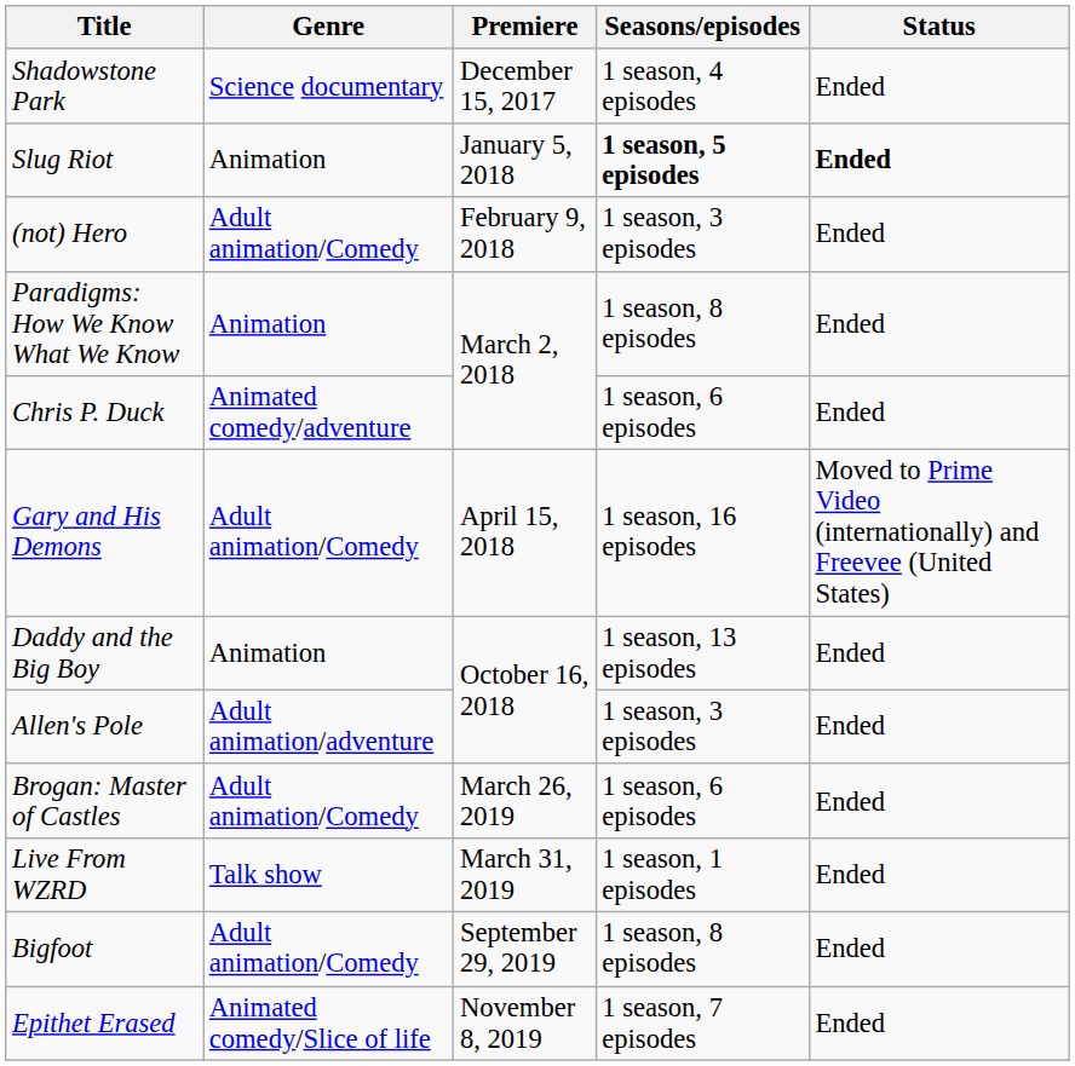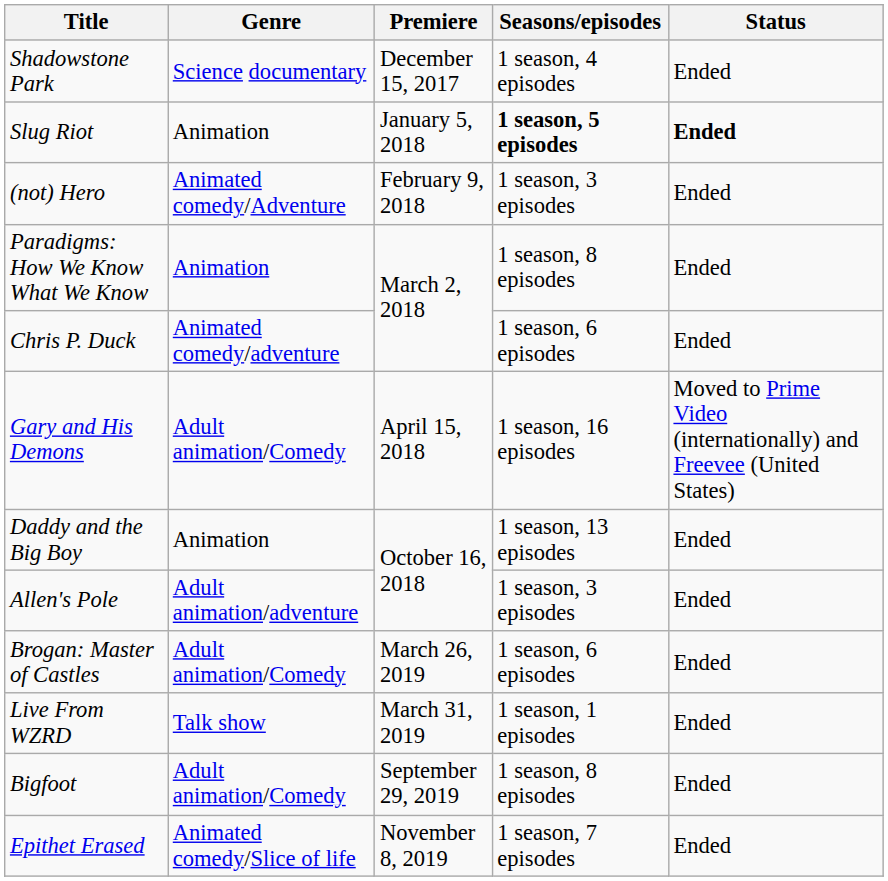 <table class="wikitable sortable" style="width:100%;">
 <tr>
 <th>Title</th>
 <th>Genre</th>
 <th>Premiere</th>
 <th>Seasons/episodes</th>
 <th>Status</th>
 </tr>
 <tr>
 <td><em>Shadowstone Park</em></td>
 <td><a href='#'>Science</a> <a href='#'>documentary</a></td>
 <td>December 15, 2017</td>
 <td>1 season, 4 episodes</td>
 <td>Ended</td>
 </tr>
 <tr>
 <td><em>Slug Riot</em></td>
 <td>Animation</td>
 <td>January 5, 2018</td>
 <td><strong>1 season, 5 episodes</strong></td>
 <td><strong>Ended</strong></td>
 </tr>
 <tr>
 <td><em>(not) Hero</em></td>
-<td><a href='#'>Adult animation</a>/<a href='#'>Comedy</a></td>
+<td><a href='#'>Animated comedy</a>/<a href='#'>Adventure</a></td>
 <td>February 9, 2018</td>
 <td>1 season, 3 episodes</td>
 <td>Ended</td>
 </tr>
 <tr>
 <td><em>Paradigms: How We Know What We Know</em></td>
 <td><a href='#'>Animation</a></td>
 <td rowspan=2>March 2, 2018</td>
 <td>1 season, 8 episodes</td>
 <td>Ended</td>
 </tr>
 <tr>
 <td><em>Chris P. Duck</em></td>
 <td><a href='#'>Animated</a> <a href='#'>comedy</a>/<a href='#'>adventure</a></td>
 <td>1 season, 6 episodes</td>
 <td>Ended</td>
 </tr>
 <tr>
 <td><em><a href='#'>Gary and His Demons</a></em></td>
 <td><a href='#'>Adult animation</a>/<a href='#'>Comedy</a></td>
 <td>April 15, 2018</td>
 <td>1 season, 16 episodes</td>
 <td>Moved to <a href='#'>Prime Video</a> (internationally) and <a href='#'>Freevee</a> (United States)</td>
 </tr>
 <tr>
 <td><em>Daddy and the Big Boy</em></td>
 <td>Animation</td>
 <td rowspan=2>October 16, 2018</td>
 <td>1 season, 13 episodes</td>
 <td>Ended</td>
 </tr>
 <tr>
 <td><em>Allen's Pole</em></td>
 <td><a href='#'>Adult animation</a>/<a href='#'>adventure</a></td>
 <td>1 season, 3 episodes</td>
 <td>Ended</td>
 </tr>
 <tr>
 <td><em>Brogan: Master of Castles</em></td>
 <td><a href='#'>Adult animation</a>/<a href='#'>Comedy</a></td>
 <td>March 26, 2019</td>
 <td>1 season, 6 episodes</td>
 <td>Ended</td>
 </tr>
 <tr>
 <td><em>Live From WZRD</em></td>
 <td><a href='#'>Talk show</a></td>
 <td>March 31, 2019</td>
 <td>1 season, 1 episodes</td>
 <td>Ended</td>
 </tr>
 <tr>
 <td><em>Bigfoot</em></td>
 <td><a href='#'>Adult animation</a>/<a href='#'>Comedy</a></td>
 <td>September 29, 2019</td>
 <td>1 season, 8 episodes</td>
 <td>Ended</td>
 </tr>
 <tr>
 <td><em><a href='#'>Epithet Erased</a></em></td>
 <td><a href='#'>Animated comedy</a>/<a href='#'>Slice of life</a></td>
 <td>November 8, 2019</td>
 <td>1 season, 7 episodes</td>
 <td>Ended<br></td>
 </tr>
 </table>
